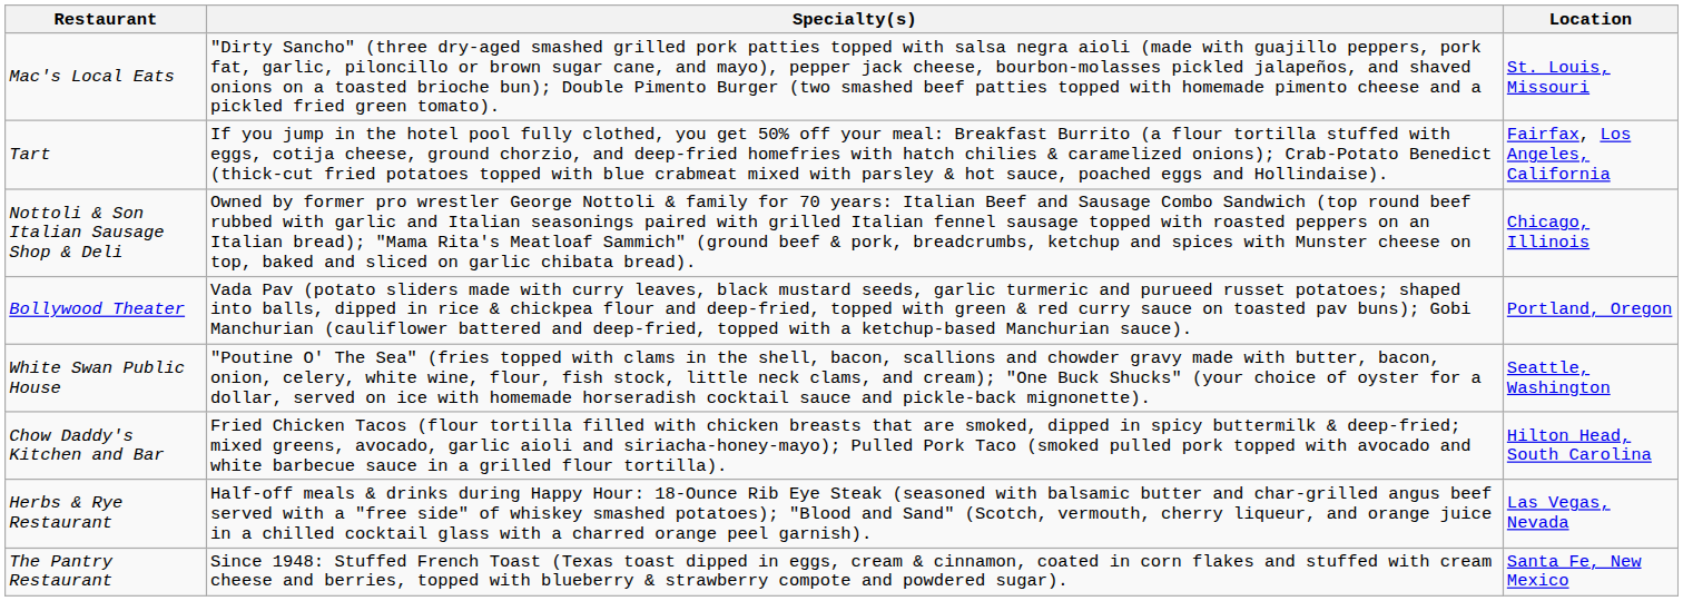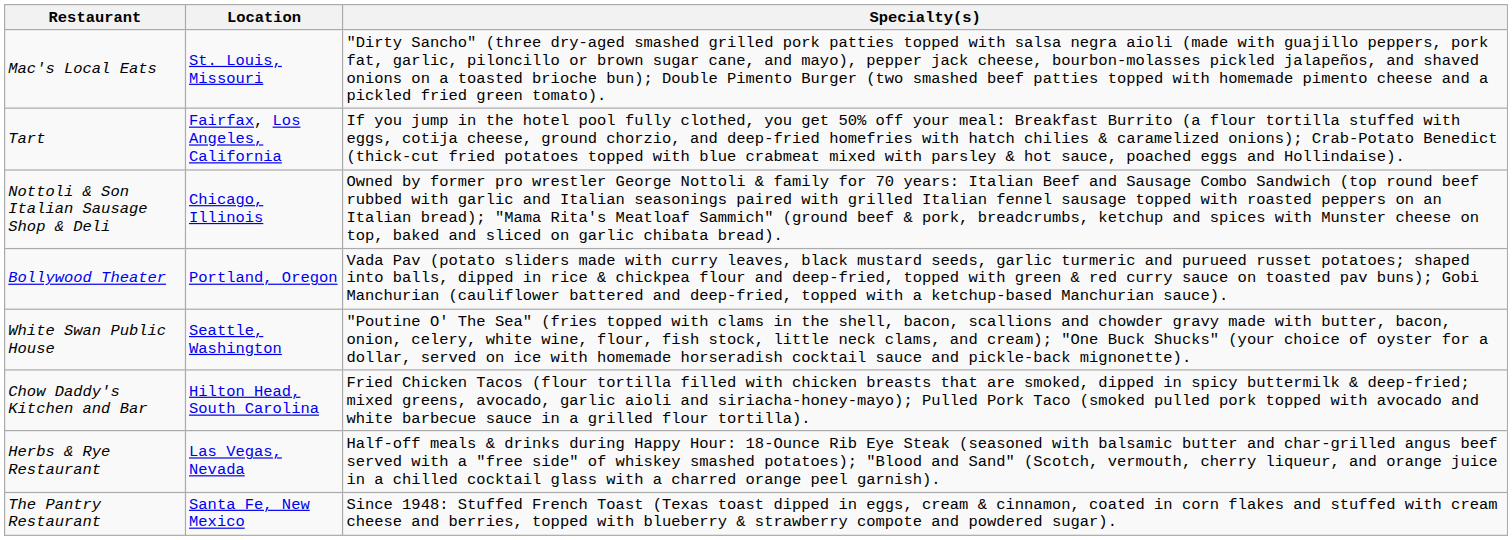 <table class="wikitable" style="width:100%;">
 <tr>
 <th>Restaurant</th>
+<th>Location</th>
 <th>Specialty(s)</th>
-<th>Location</th>
 </tr>
 <tr>
 <td><em>Mac's Local Eats</em></td>
+<td><a href='#'>St. Louis, Missouri</a></td>
 <td>"Dirty Sancho" (three dry-aged smashed grilled pork patties topped with salsa negra aioli (made with guajillo peppers, pork fat, garlic, piloncillo or brown sugar cane, and mayo), pepper jack cheese, bourbon-molasses pickled jalapeños, and shaved onions on a toasted brioche bun); Double Pimento Burger (two smashed beef patties topped with homemade pimento cheese and a pickled fried green tomato).</td>
-<td><a href='#'>St. Louis, Missouri</a></td>
 </tr>
 <tr>
 <td><em>Tart</em></td>
+<td><a href='#'>Fairfax</a>, <a href='#'>Los Angeles, California</a></td>
 <td>If you jump in the hotel pool fully clothed, you get 50% off your meal: Breakfast Burrito (a flour tortilla stuffed with eggs, cotija cheese, ground chorzio, and deep-fried homefries with hatch chilies & caramelized onions); Crab-Potato Benedict (thick-cut fried potatoes topped with blue crabmeat mixed with parsley & hot sauce, poached eggs and Hollindaise).</td>
-<td><a href='#'>Fairfax</a>, <a href='#'>Los Angeles, California</a></td>
 </tr>
 <tr>
 <td><em>Nottoli & Son Italian Sausage Shop & Deli</em></td>
+<td><a href='#'>Chicago, Illinois</a></td>
 <td>Owned by former pro wrestler George Nottoli & family for 70 years: Italian Beef and Sausage Combo Sandwich (top round beef rubbed with garlic and Italian seasonings paired with grilled Italian fennel sausage topped with roasted peppers on an Italian bread); "Mama Rita's Meatloaf Sammich" (ground beef & pork, breadcrumbs, ketchup and spices with Munster cheese on top, baked and sliced on garlic chibata bread).</td>
-<td><a href='#'>Chicago, Illinois</a></td>
 </tr>
 <tr>
 <td><em><a href='#'>Bollywood Theater</a></em></td>
+<td><a href='#'>Portland, Oregon</a></td>
 <td>Vada Pav (potato sliders made with curry leaves, black mustard seeds, garlic turmeric and purueed russet potatoes; shaped into balls, dipped in rice & chickpea flour and deep-fried, topped with green & red curry sauce on toasted pav buns); Gobi Manchurian (cauliflower battered and deep-fried, topped with a ketchup-based Manchurian sauce).</td>
-<td><a href='#'>Portland, Oregon</a></td>
 </tr>
 <tr>
 <td><em>White Swan Public House</em></td>
+<td><a href='#'>Seattle, Washington</a></td>
 <td>"Poutine O' The Sea" (fries topped with clams in the shell, bacon, scallions and chowder gravy made with butter, bacon, onion, celery, white wine, flour, fish stock, little neck clams, and cream); "One Buck Shucks" (your choice of oyster for a dollar, served on ice with homemade horseradish cocktail sauce and pickle-back mignonette).</td>
-<td><a href='#'>Seattle, Washington</a></td>
 </tr>
 <tr>
 <td><em>Chow Daddy's Kitchen and Bar</em></td>
+<td><a href='#'>Hilton Head, South Carolina</a></td>
 <td>Fried Chicken Tacos (flour tortilla filled with chicken breasts that are smoked, dipped in spicy buttermilk & deep-fried; mixed greens, avocado, garlic aioli and siriacha-honey-mayo); Pulled Pork Taco (smoked pulled pork topped with avocado and white barbecue sauce in a grilled flour tortilla).</td>
-<td><a href='#'>Hilton Head, South Carolina</a></td>
 </tr>
 <tr>
 <td><em>Herbs & Rye Restaurant</em></td>
+<td><a href='#'>Las Vegas, Nevada</a></td>
 <td>Half-off meals & drinks during Happy Hour: 18-Ounce Rib Eye Steak (seasoned with balsamic butter and char-grilled angus beef served with a "free side" of whiskey smashed potatoes); "Blood and Sand" (Scotch, vermouth, cherry liqueur, and orange juice in a chilled cocktail glass with a charred orange peel garnish).</td>
-<td><a href='#'>Las Vegas, Nevada</a></td>
 </tr>
 <tr>
 <td><em>The Pantry Restaurant</em></td>
+<td><a href='#'>Santa Fe, New Mexico</a></td>
 <td>Since 1948: Stuffed French Toast (Texas toast dipped in eggs, cream & cinnamon, coated in corn flakes and stuffed with cream cheese and berries, topped with blueberry & strawberry compote and powdered sugar).</td>
-<td><a href='#'>Santa Fe, New Mexico</a></td>
 </tr>
 </table>
